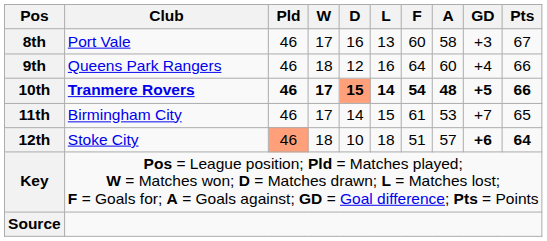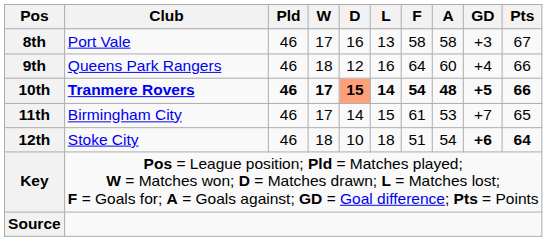 <table class="wikitable" style="text-align:center">
 <tr>
 <th scope="col">Pos</th>
 <th scope="col">Club</th>
 <th scope="col">Pld</th>
 <th scope="col">W</th>
 <th scope="col">D</th>
 <th scope="col">L</th>
 <th scope="col">F</th>
 <th scope="col">A</th>
 <th scope="col">GD</th>
 <th scope="col">Pts</th>
 </tr>
 <tr>
 <th scope="row">8th</th>
 <td align="left"><a href='#'>Port Vale</a></td>
 <td>46</td>
 <td>17</td>
 <td>16</td>
 <td>13</td>
-<td>60</td>
+<td>58</td>
 <td>58</td>
 <td>+3</td>
 <td>67</td>
 </tr>
 <tr>
 <th scope="row">9th</th>
 <td align="left"><a href='#'>Queens Park Rangers</a></td>
 <td>46</td>
 <td>18</td>
 <td>12</td>
 <td>16</td>
 <td>64</td>
 <td>60</td>
 <td>+4</td>
 <td>66</td>
 </tr>
 <tr style="font-weight:bold">
 <th scope="row">10th</th>
 <td align="left"><a href='#'>Tranmere Rovers</a></td>
 <td>46</td>
 <td>17</td>
 <td style="background: lightsalmon;">15</td>
 <td>14</td>
 <td>54</td>
 <td>48</td>
 <td>+5</td>
 <td>66</td>
 </tr>
 <tr>
 <th scope="row">11th</th>
 <td align="left"><a href='#'>Birmingham City</a></td>
 <td>46</td>
 <td>17</td>
 <td>14</td>
 <td>15</td>
 <td>61</td>
 <td>53</td>
 <td>+7</td>
 <td>65</td>
 </tr>
 <tr>
 <th scope="row">12th</th>
 <td align="left"><a href='#'>Stoke City</a></td>
-<td style="background: lightsalmon;">46</td>
+<td>46</td>
 <td>18</td>
 <td>10</td>
 <td>18</td>
 <td>51</td>
-<td>57</td>
+<td>54</td>
 <td><strong>+6</strong></td>
 <td><strong>64</strong></td>
 </tr>
 <tr>
 <th scope="row">Key</th>
 <td colspan="9"><strong>Pos</strong> = League position; <strong>Pld</strong> = Matches played;<br><strong>W</strong> = Matches won; <strong>D</strong> = Matches drawn; <strong>L</strong> = Matches lost;<br><strong>F</strong> = Goals for; <strong>A</strong> = Goals against; <strong>GD</strong> = <a href='#'>Goal difference</a>; <strong>Pts</strong> = Points</td>
 </tr>
 <tr>
 <th scope="row">Source</th>
 <td colspan="9"></td>
 </tr>
 </table>
